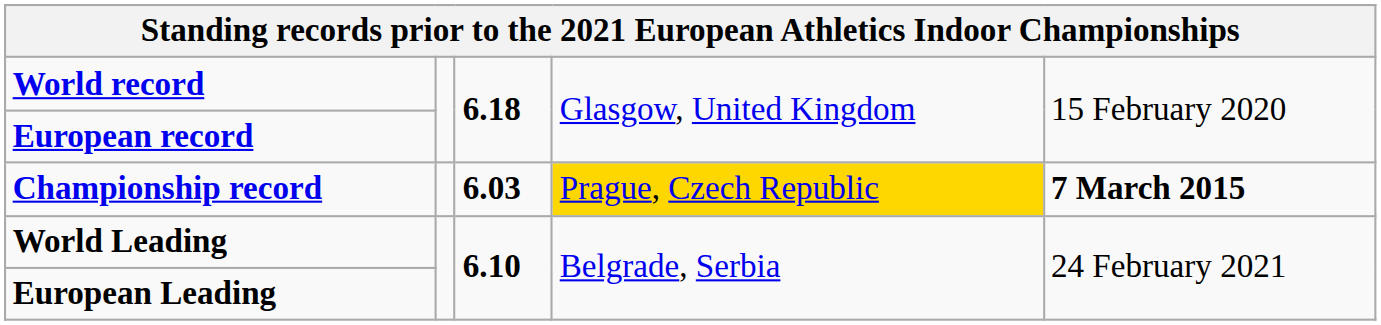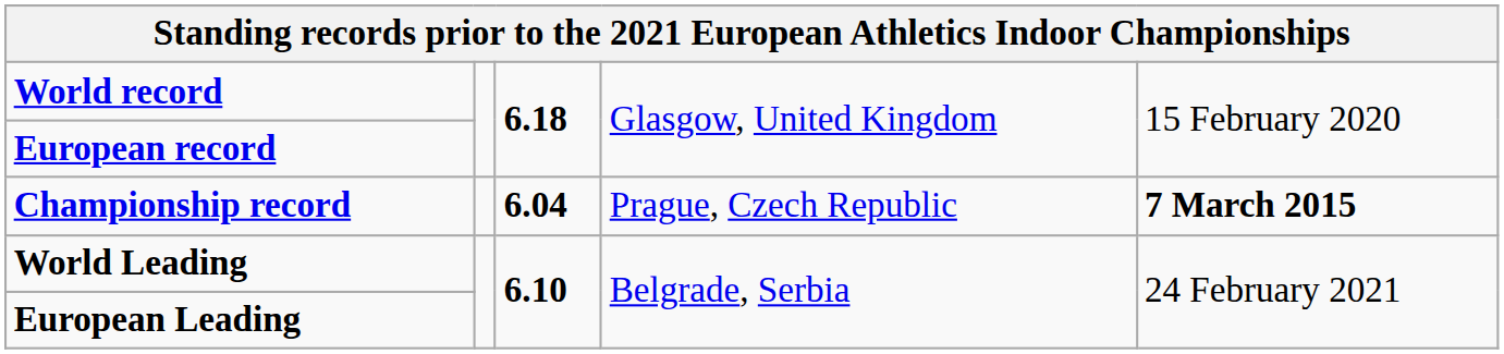 <table class="wikitable" width=75%>
 <tr>
 <th colspan=5>Standing records prior to the 2021 European Athletics Indoor Championships</th>
 </tr>
 <tr>
 <td><strong><a href='#'>World record</a></strong></td>
 <td rowspan="2"></td>
 <td rowspan=2><strong>6.18</strong></td>
 <td rowspan=2><a href='#'>Glasgow</a>, <a href='#'>United Kingdom</a></td>
 <td rowspan=2>15 February 2020</td>
 </tr>
 <tr>
 <td><strong><a href='#'>European record</a></strong></td>
 </tr>
 <tr>
 <td><strong><a href='#'>Championship record</a></strong></td>
 <td></td>
-<td><strong>6.03</strong></td>
-<td style="background: gold;"><a href='#'>Prague</a>, <a href='#'>Czech Republic</a></td>
+<td><strong>6.04</strong></td>
+<td><a href='#'>Prague</a>, <a href='#'>Czech Republic</a></td>
 <td><strong>7 March 2015</strong></td>
 </tr>
 <tr>
 <td><strong>World Leading</strong></td>
 <td rowspan=2></td>
 <td rowspan=2><strong>6.10</strong></td>
 <td rowspan=2><a href='#'>Belgrade</a>, <a href='#'>Serbia</a></td>
 <td rowspan=2>24 February 2021</td>
 </tr>
 <tr>
 <td><strong>European Leading</strong></td>
 </tr>
 </table>
